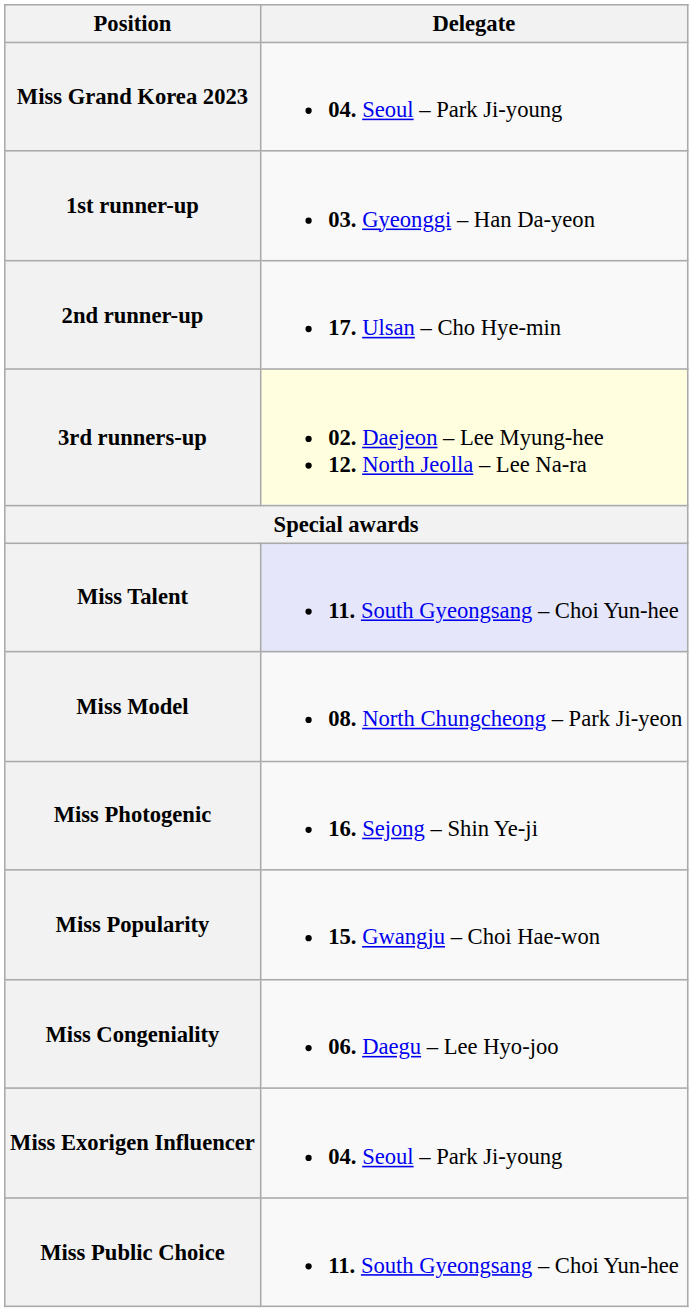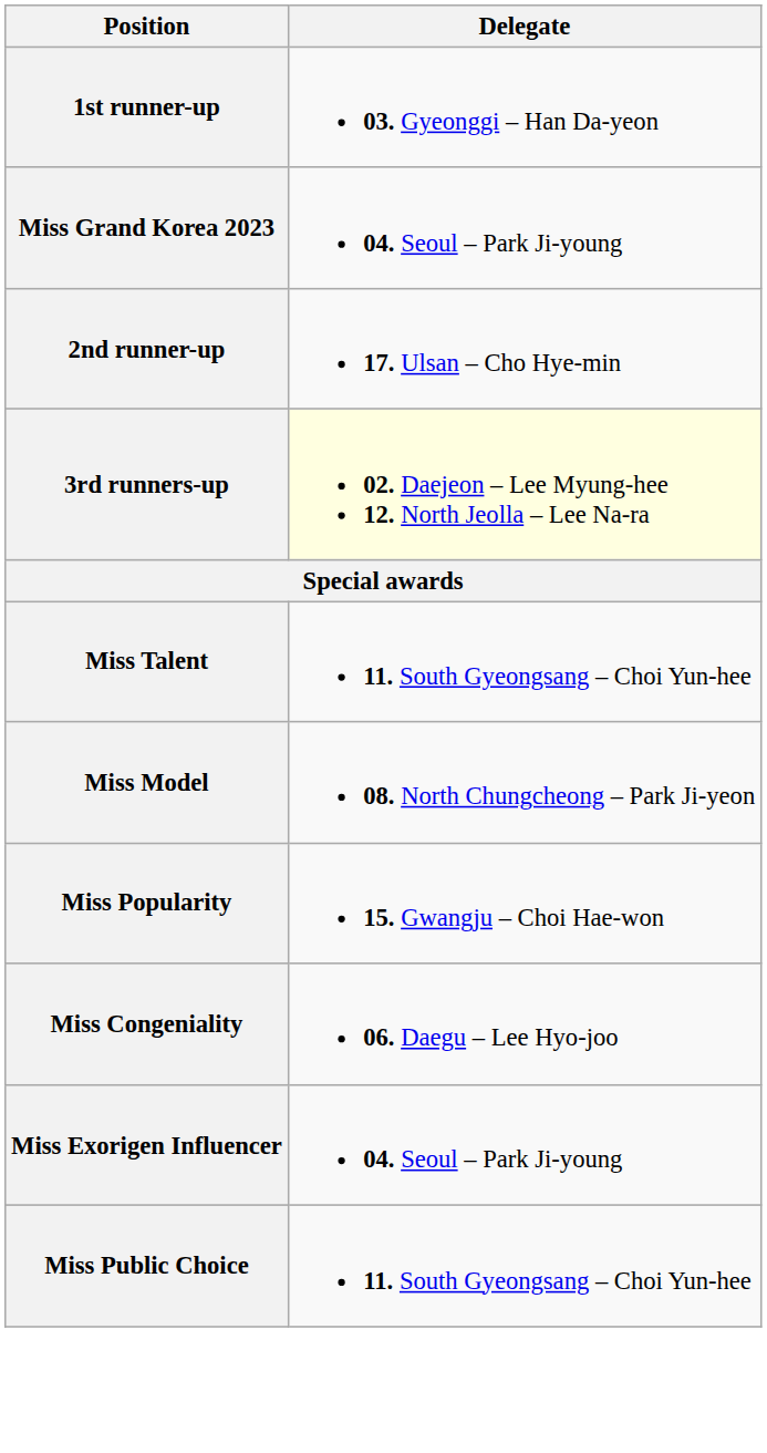 <table class="wikitable" style="font-size:90%;">
 <tr>
 <th>Position</th>
 <th>Delegate</th>
 </tr>
 <tr>
+<th>1st runner-up</th>
+<td><br><ul><li><strong>03.</strong> <a href='#'>Gyeonggi</a> – Han Da-yeon</li></ul></td>
+</tr>
+<tr>
 <th>Miss Grand Korea 2023</th>
 <td><br><ul><li><strong>04.</strong> <a href='#'>Seoul</a> – Park Ji-young</li></ul></td>
-</tr>
-<tr>
-<th>1st runner-up</th>
-<td><br><ul><li><strong>03.</strong> <a href='#'>Gyeonggi</a> – Han Da-yeon</li></ul></td>
 </tr>
 <tr>
 <th>2nd runner-up</th>
 <td><br><ul><li><strong>17.</strong> <a href='#'>Ulsan</a> – Cho Hye-min</li></ul></td>
 </tr>
 <tr>
 <th>3rd runners-up</th>
 <td style="background: lightyellow;"><br><ul><li><strong>02.</strong> <a href='#'>Daejeon</a> – Lee Myung-hee</li><li><strong>12.</strong> <a href='#'>North Jeolla</a> – Lee Na-ra</li></ul></td>
 </tr>
 <tr>
 <th colspan=2>Special awards</th>
 </tr>
 <tr>
 <th>Miss Talent</th>
-<td style="background: lavender;"><br><ul><li><strong>11.</strong> <a href='#'>South Gyeongsang</a> – Choi Yun-hee</li></ul></td>
+<td><br><ul><li><strong>11.</strong> <a href='#'>South Gyeongsang</a> – Choi Yun-hee</li></ul></td>
 </tr>
 <tr>
 <th>Miss Model</th>
 <td><br><ul><li><strong>08.</strong> <a href='#'>North Chungcheong</a> – Park Ji-yeon</li></ul></td>
-</tr>
-<tr>
-<th>Miss Photogenic</th>
-<td><br><ul><li><strong>16.</strong> <a href='#'>Sejong</a> – Shin Ye-ji</li></ul></td>
 </tr>
 <tr>
 <th>Miss Popularity</th>
 <td><br><ul><li><strong>15.</strong> <a href='#'>Gwangju</a> – Choi Hae-won</li></ul></td>
 </tr>
 <tr>
 <th>Miss Congeniality</th>
 <td><br><ul><li><strong>06.</strong> <a href='#'>Daegu</a> – Lee Hyo-joo</li></ul></td>
 </tr>
 <tr>
 <th>Miss Exorigen Influencer</th>
 <td><br><ul><li><strong>04.</strong> <a href='#'>Seoul</a> – Park Ji-young</li></ul></td>
 </tr>
 <tr>
 <th>Miss Public Choice</th>
 <td><br><ul><li><strong>11.</strong> <a href='#'>South Gyeongsang</a> – Choi Yun-hee</li></ul></td>
 </tr>
 </table>
